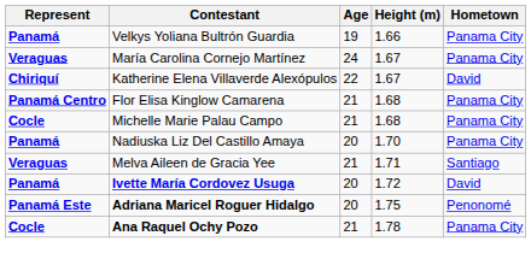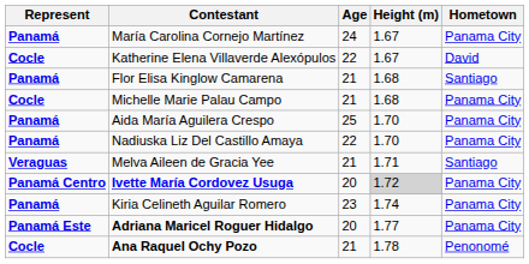 <table class="sortable wikitable">
 <tr>
 <th>Represent</th>
 <th>Contestant</th>
 <th>Age</th>
 <th>Height (m)</th>
 <th>Hometown</th>
 </tr>
 <tr>
 <td><strong><a href='#'>Panamá</a></strong></td>
-<td>Velkys Yoliana Bultrón Guardia</td>
-<td>19</td>
-<td>1.66</td>
-<td><a href='#'>Panama City</a></td>
-</tr>
-<tr>
-<td><strong><a href='#'>Veraguas</a></strong></td>
 <td>María Carolina Cornejo Martínez</td>
 <td>24</td>
 <td>1.67</td>
 <td><a href='#'>Panama City</a></td>
 </tr>
 <tr>
-<td><strong><a href='#'>Chiriquí</a></strong></td>
+<td><strong><a href='#'>Cocle</a></strong></td>
 <td>Katherine Elena Villaverde Alexópulos</td>
 <td>22</td>
 <td>1.67</td>
 <td><a href='#'>David</a></td>
 </tr>
 <tr>
-<td><strong><a href='#'>Panamá Centro</a></strong></td>
+<td><strong><a href='#'>Panamá</a></strong></td>
 <td>Flor Elisa Kinglow Camarena</td>
 <td>21</td>
 <td>1.68</td>
-<td><a href='#'>Panama City</a></td>
+<td><a href='#'>Santiago</a></td>
 </tr>
 <tr>
 <td><strong><a href='#'>Cocle</a></strong></td>
 <td>Michelle Marie Palau Campo</td>
 <td>21</td>
 <td>1.68</td>
 <td><a href='#'>Panama City</a></td>
 </tr>
 <tr>
 <td><strong><a href='#'>Panamá</a></strong></td>
+<td>Aida María Aguilera Crespo</td>
+<td>25</td>
+<td>1.70</td>
+<td><a href='#'>Panama City</a></td>
+</tr>
+<tr>
+<td><strong><a href='#'>Panamá</a></strong></td>
 <td>Nadiuska Liz Del Castillo Amaya</td>
-<td>20</td>
+<td>22</td>
 <td>1.70</td>
 <td><a href='#'>Panama City</a></td>
 </tr>
 <tr>
 <td><strong><a href='#'>Veraguas</a></strong></td>
 <td>Melva Aileen de Gracia Yee</td>
 <td>21</td>
 <td>1.71</td>
 <td><a href='#'>Santiago</a></td>
 </tr>
 <tr>
-<td><strong><a href='#'>Panamá</a></strong></td>
+<td><strong><a href='#'>Panamá Centro</a></strong></td>
 <td><strong><a href='#'>Ivette María Cordovez Usuga</a></strong></td>
 <td>20</td>
-<td>1.72</td>
-<td><a href='#'>David</a></td>
+<td style="background: lightgrey;">1.72</td>
+<td><a href='#'>Panama City</a></td>
+</tr>
+<tr>
+<td><strong><a href='#'>Panamá</a></strong></td>
+<td>Kiria Celineth Aguilar Romero</td>
+<td>23</td>
+<td>1.74</td>
+<td><a href='#'>Panama City</a></td>
 </tr>
 <tr>
 <td><strong><a href='#'>Panamá Este</a></strong></td>
 <td><strong>Adriana Maricel Roguer Hidalgo</strong></td>
 <td>20</td>
-<td>1.75</td>
-<td><a href='#'>Penonomé</a></td>
+<td>1.77</td>
+<td><a href='#'>Panama City</a></td>
 </tr>
 <tr>
 <td><strong><a href='#'>Cocle</a></strong></td>
 <td><strong>Ana Raquel Ochy Pozo</strong></td>
 <td>21</td>
 <td>1.78</td>
-<td><a href='#'>Panama City</a></td>
+<td><a href='#'>Penonomé</a></td>
 </tr>
 </table>
